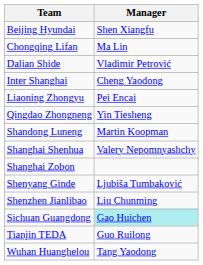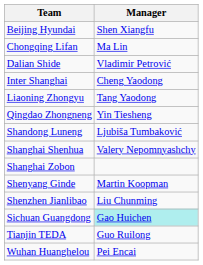 <table class="wikitable sortable" style="font-size:95%">
 <tr>
 <th>Team</th>
 <th>Manager</th>
 </tr>
 <tr>
 <td><a href='#'>Beijing Hyundai</a></td>
 <td> <a href='#'>Shen Xiangfu</a></td>
 </tr>
 <tr>
 <td><a href='#'>Chongqing Lifan</a></td>
 <td> <a href='#'>Ma Lin</a></td>
 </tr>
 <tr>
 <td><a href='#'>Dalian Shide</a></td>
 <td> <a href='#'>Vladimir Petrović</a></td>
 </tr>
 <tr>
 <td><a href='#'>Inter Shanghai</a></td>
 <td> <a href='#'>Cheng Yaodong</a></td>
 </tr>
 <tr>
 <td><a href='#'>Liaoning Zhongyu</a></td>
-<td> <a href='#'>Pei Encai</a></td>
+<td> <a href='#'>Tang Yaodong</a></td>
 </tr>
 <tr>
 <td><a href='#'>Qingdao Zhongneng</a></td>
 <td> <a href='#'>Yin Tiesheng</a></td>
 </tr>
 <tr>
 <td><a href='#'>Shandong Luneng</a></td>
-<td> <a href='#'>Martin Koopman</a></td>
+<td> <a href='#'>Ljubiša Tumbaković</a></td>
 </tr>
 <tr>
 <td><a href='#'>Shanghai Shenhua</a></td>
 <td> <a href='#'>Valery Nepomnyashchy</a></td>
 </tr>
 <tr>
 <td><a href='#'>Shanghai Zobon</a></td>
 <td></td>
 </tr>
 <tr>
 <td><a href='#'>Shenyang Ginde</a></td>
-<td> <a href='#'>Ljubiša Tumbaković</a></td>
+<td> <a href='#'>Martin Koopman</a></td>
 </tr>
 <tr>
 <td><a href='#'>Shenzhen Jianlibao</a></td>
 <td> <a href='#'>Liu Chunming</a></td>
 </tr>
 <tr>
 <td><a href='#'>Sichuan Guangdong</a></td>
 <td style="background: paleturquoise;"> <a href='#'>Gao Huichen</a></td>
 </tr>
 <tr>
 <td><a href='#'>Tianjin TEDA</a></td>
 <td> <a href='#'>Guo Ruilong</a></td>
 </tr>
 <tr>
 <td><a href='#'>Wuhan Huanghelou</a></td>
-<td> <a href='#'>Tang Yaodong</a></td>
+<td> <a href='#'>Pei Encai</a></td>
 </tr>
 </table>
